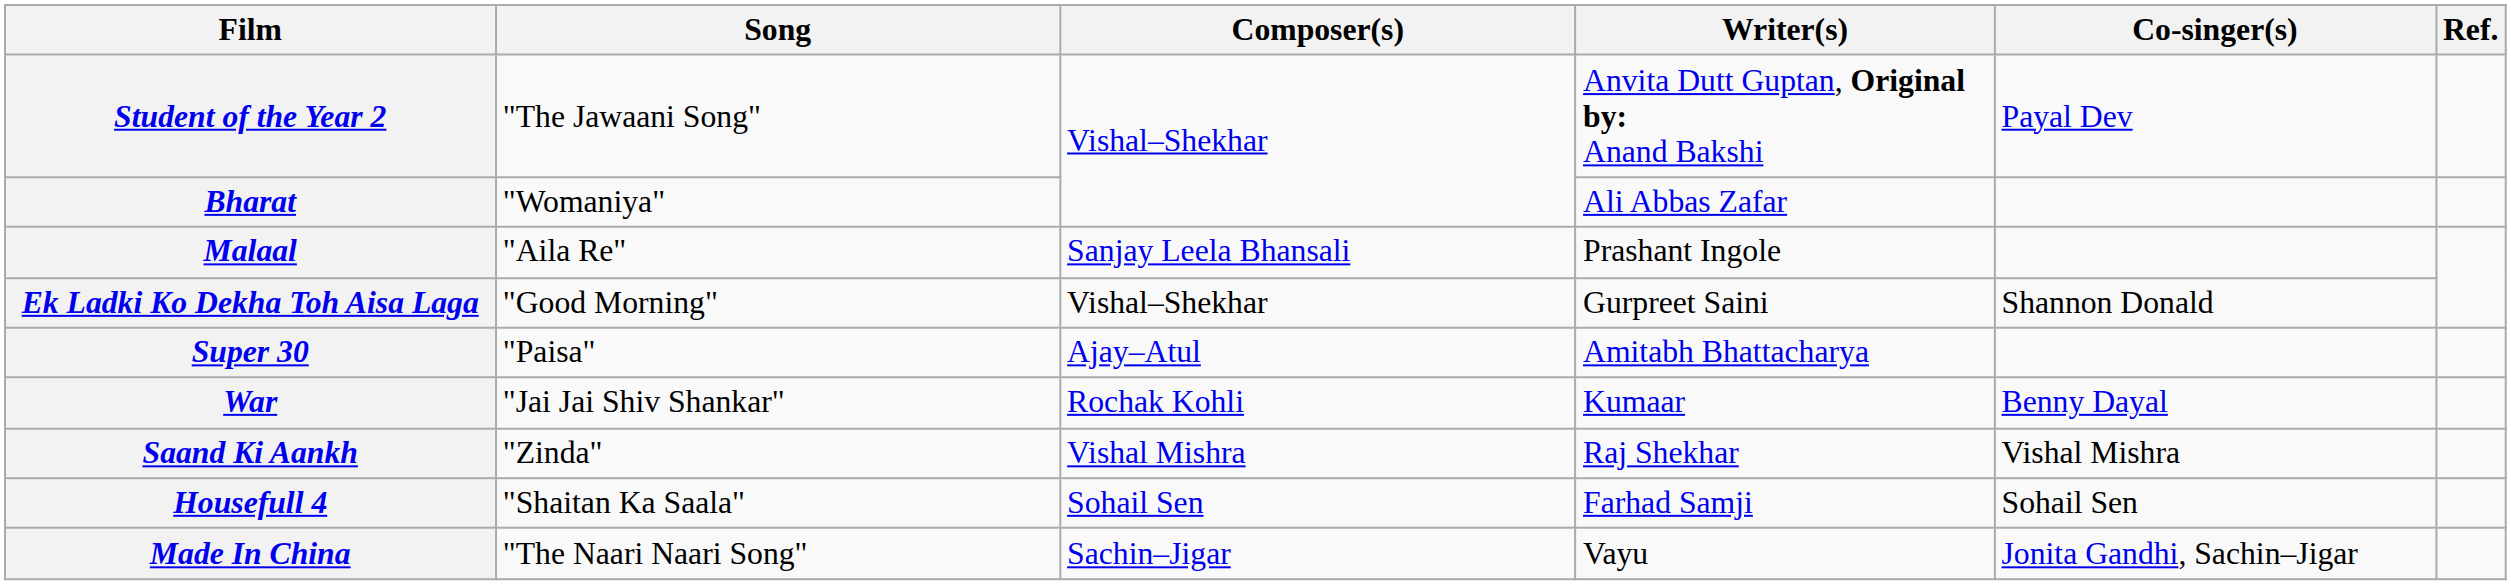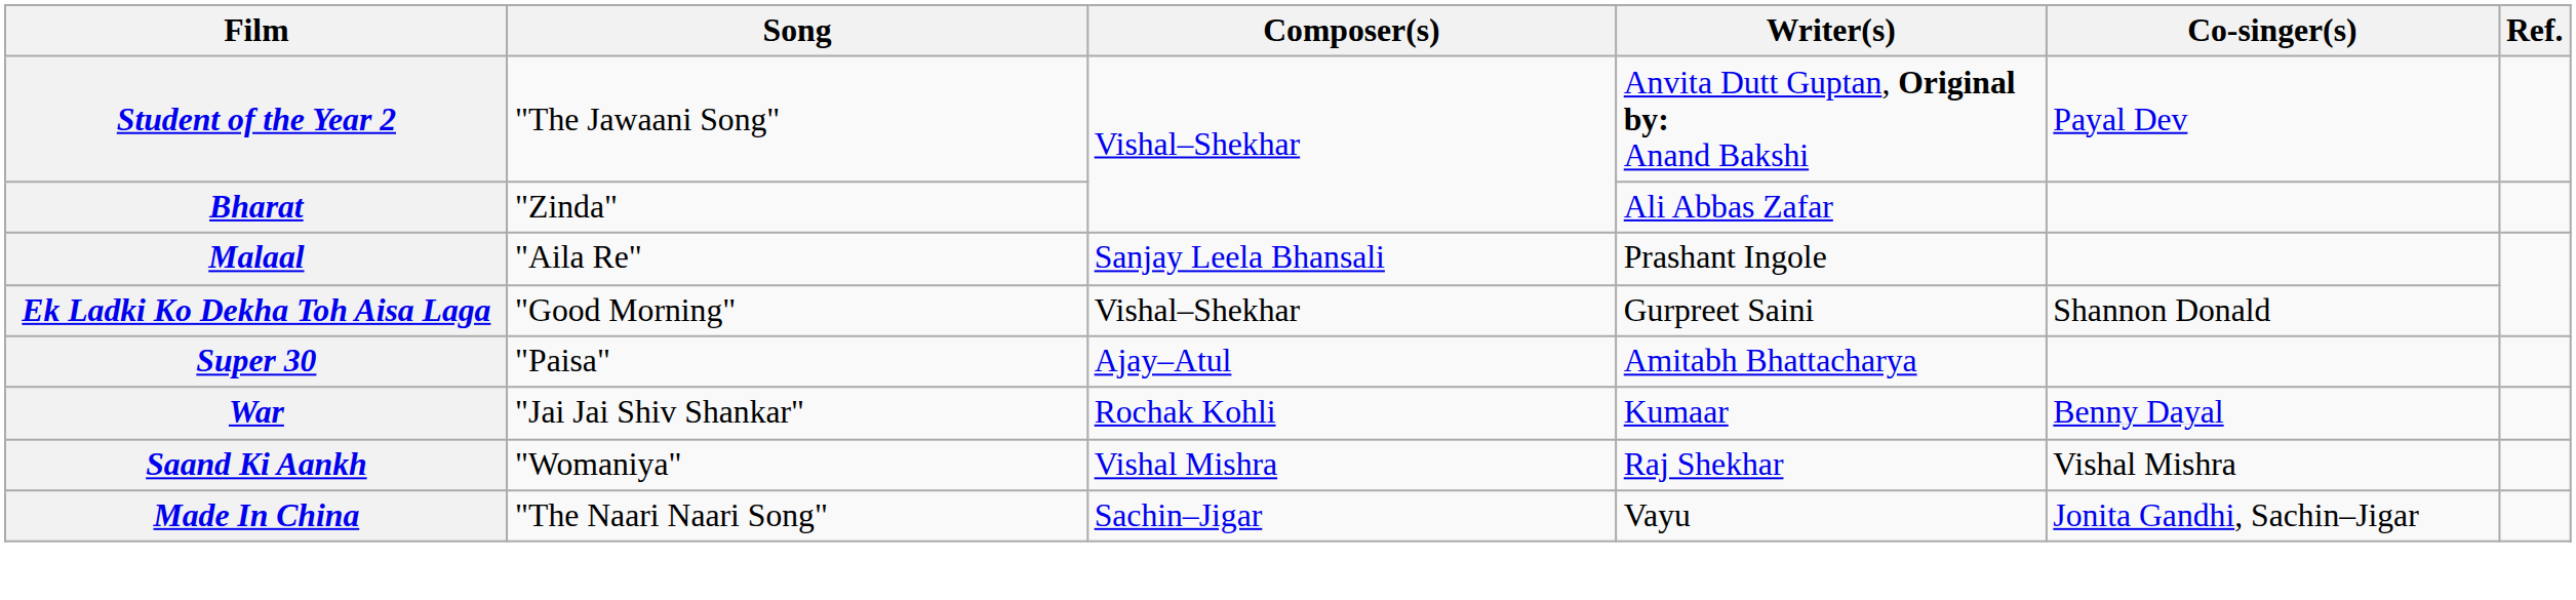 <table class="wikitable plainrowheaders" width="100%" textcolor:#000;">
 <tr>
 <th scope="col" width=20%><strong>Film</strong></th>
 <th scope="col" width=23%><strong>Song</strong></th>
 <th scope="col" width=21%><strong>Composer(s)</strong></th>
 <th scope="col" width=17%><strong>Writer(s)</strong></th>
 <th scope="col" width=18%><strong>Co-singer(s)</strong></th>
 <th scope="col" width=1%><strong>Ref.</strong></th>
 </tr>
 <tr>
 <th scope="row"><em><a href='#'>Student of the Year 2</a></em></th>
 <td>"The Jawaani Song"</td>
 <td rowspan="2"><a href='#'>Vishal–Shekhar</a></td>
 <td><a href='#'>Anvita Dutt Guptan</a>, <strong>Original by:</strong><br><a href='#'>Anand Bakshi</a></td>
 <td><a href='#'>Payal Dev</a></td>
 <td></td>
 </tr>
 <tr>
 <th scope="row"><em><a href='#'>Bharat</a></em></th>
-<td>"Womaniya"</td>
+<td>"Zinda"</td>
 <td><a href='#'>Ali Abbas Zafar</a></td>
 <td></td>
 <td></td>
 </tr>
 <tr>
 <th scope="row"><em><a href='#'>Malaal</a></em></th>
 <td>"Aila Re"</td>
 <td><a href='#'>Sanjay Leela Bhansali</a></td>
 <td>Prashant Ingole</td>
 <td></td>
 </tr>
 <tr>
 <th scope="row"><em><a href='#'>Ek Ladki Ko Dekha Toh Aisa Laga</a></em></th>
 <td>"Good Morning"</td>
 <td>Vishal–Shekhar</td>
 <td>Gurpreet Saini</td>
 <td>Shannon Donald</td>
 </tr>
 <tr>
 <th scope="row"><em><a href='#'>Super 30</a></em></th>
 <td>"Paisa"</td>
 <td><a href='#'>Ajay–Atul</a></td>
 <td><a href='#'>Amitabh Bhattacharya</a></td>
 <td></td>
 <td></td>
 </tr>
 <tr>
 <th scope="row"><em><a href='#'>War</a></em></th>
 <td>"Jai Jai Shiv Shankar"</td>
 <td><a href='#'>Rochak Kohli</a></td>
 <td><a href='#'>Kumaar</a></td>
 <td><a href='#'>Benny Dayal</a></td>
 <td></td>
 </tr>
 <tr>
 <th scope="row"><em><a href='#'>Saand Ki Aankh</a></em></th>
-<td>"Zinda"</td>
+<td>"Womaniya"</td>
 <td><a href='#'>Vishal Mishra</a></td>
 <td><a href='#'>Raj Shekhar</a></td>
 <td>Vishal Mishra</td>
-<td></td>
-</tr>
-<tr>
-<th scope="row"><em><a href='#'>Housefull 4</a></em></th>
-<td>"Shaitan Ka Saala"</td>
-<td><a href='#'>Sohail Sen</a></td>
-<td><a href='#'>Farhad Samji</a></td>
-<td>Sohail Sen</td>
 <td></td>
 </tr>
 <tr>
 <th scope="row"><em><a href='#'>Made In China</a></em></th>
 <td>"The Naari Naari Song"</td>
 <td><a href='#'>Sachin–Jigar</a></td>
 <td>Vayu</td>
 <td><a href='#'>Jonita Gandhi</a>, Sachin–Jigar</td>
 <td></td>
 </tr>
 </table>
